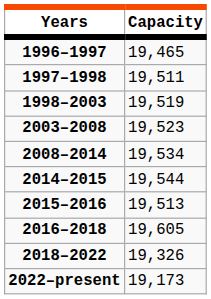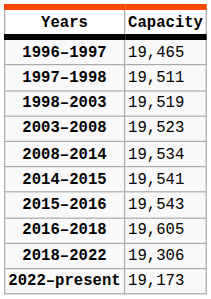 <table class="wikitable">
 <tr>
 <th style="background:#FFFFFF; border-top:#F74902 5px solid; border-bottom:#000000 5px solid;">Years</th>
 <th style="background:#FFFFFF; border-top:#F74902 5px solid; border-bottom:#000000 5px solid;">Capacity</th>
 </tr>
 <tr>
 <td style=text-align:center><strong>1996–1997</strong></td>
 <td>19,465</td>
 </tr>
 <tr>
 <td style=text-align:center><strong>1997–1998</strong></td>
 <td>19,511</td>
 </tr>
 <tr>
 <td style=text-align:center><strong>1998–2003</strong></td>
 <td>19,519</td>
 </tr>
 <tr>
 <td style=text-align:center><strong>2003–2008</strong></td>
 <td>19,523</td>
 </tr>
 <tr>
 <td style=text-align:center><strong>2008–2014</strong></td>
 <td>19,534</td>
 </tr>
 <tr>
 <td style=text-align:center><strong>2014–2015</strong></td>
-<td>19,544</td>
+<td>19,541</td>
 </tr>
 <tr>
 <td style=text-align:center><strong>2015–2016</strong></td>
-<td>19,513</td>
+<td>19,543</td>
 </tr>
 <tr>
 <td style=text-align:center><strong>2016–2018</strong></td>
 <td>19,605</td>
 </tr>
 <tr>
 <td style=text-align:center><strong>2018–2022</strong></td>
-<td>19,326</td>
+<td>19,306</td>
 </tr>
 <tr>
 <td style=text-align:center><strong>2022–present</strong></td>
 <td>19,173</td>
 </tr>
 </table>
